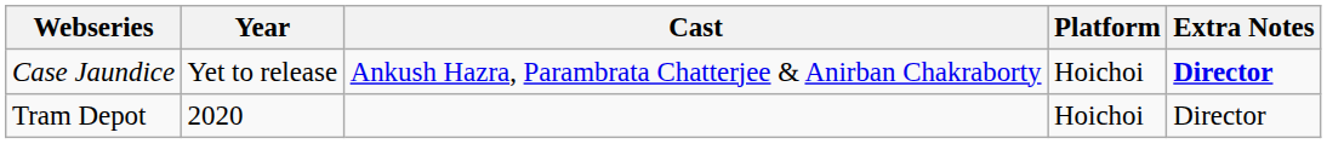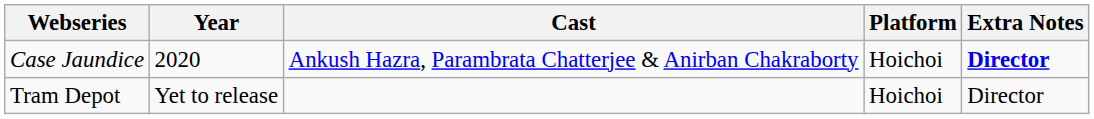 <table class="wikitable">
 <tr>
 <th>Webseries</th>
 <th>Year</th>
 <th>Cast</th>
 <th>Platform</th>
 <th>Extra Notes</th>
 </tr>
 <tr>
 <td><em>Case Jaundice</em></td>
-<td>Yet to release</td>
+<td>2020</td>
 <td><a href='#'>Ankush Hazra</a>, <a href='#'>Parambrata Chatterjee</a> & <a href='#'>Anirban Chakraborty</a></td>
 <td>Hoichoi</td>
 <td><strong><a href='#'>Director</a></strong></td>
 </tr>
 <tr>
 <td>Tram Depot</td>
-<td>2020</td>
+<td>Yet to release</td>
 <td></td>
 <td>Hoichoi</td>
 <td>Director</td>
 </tr>
 </table>
